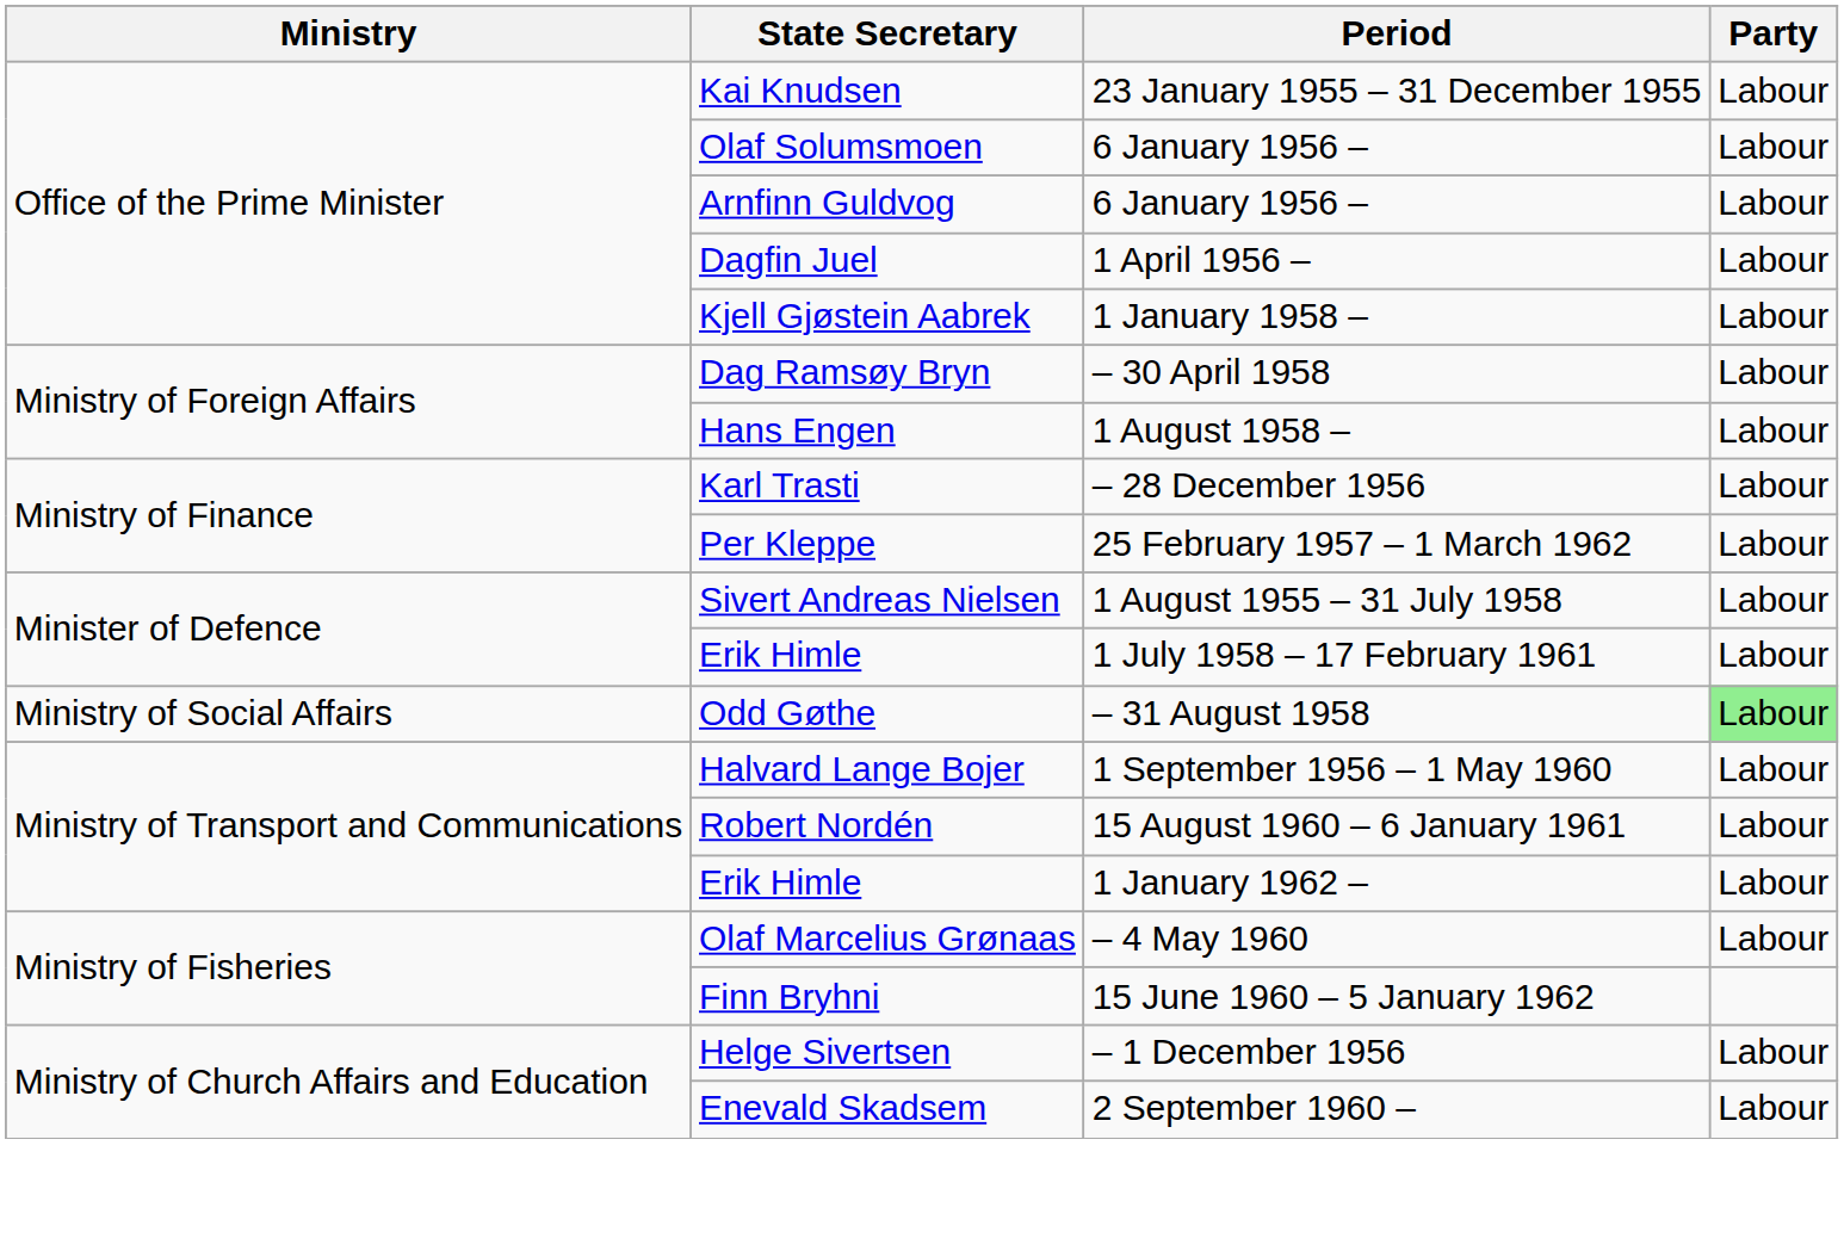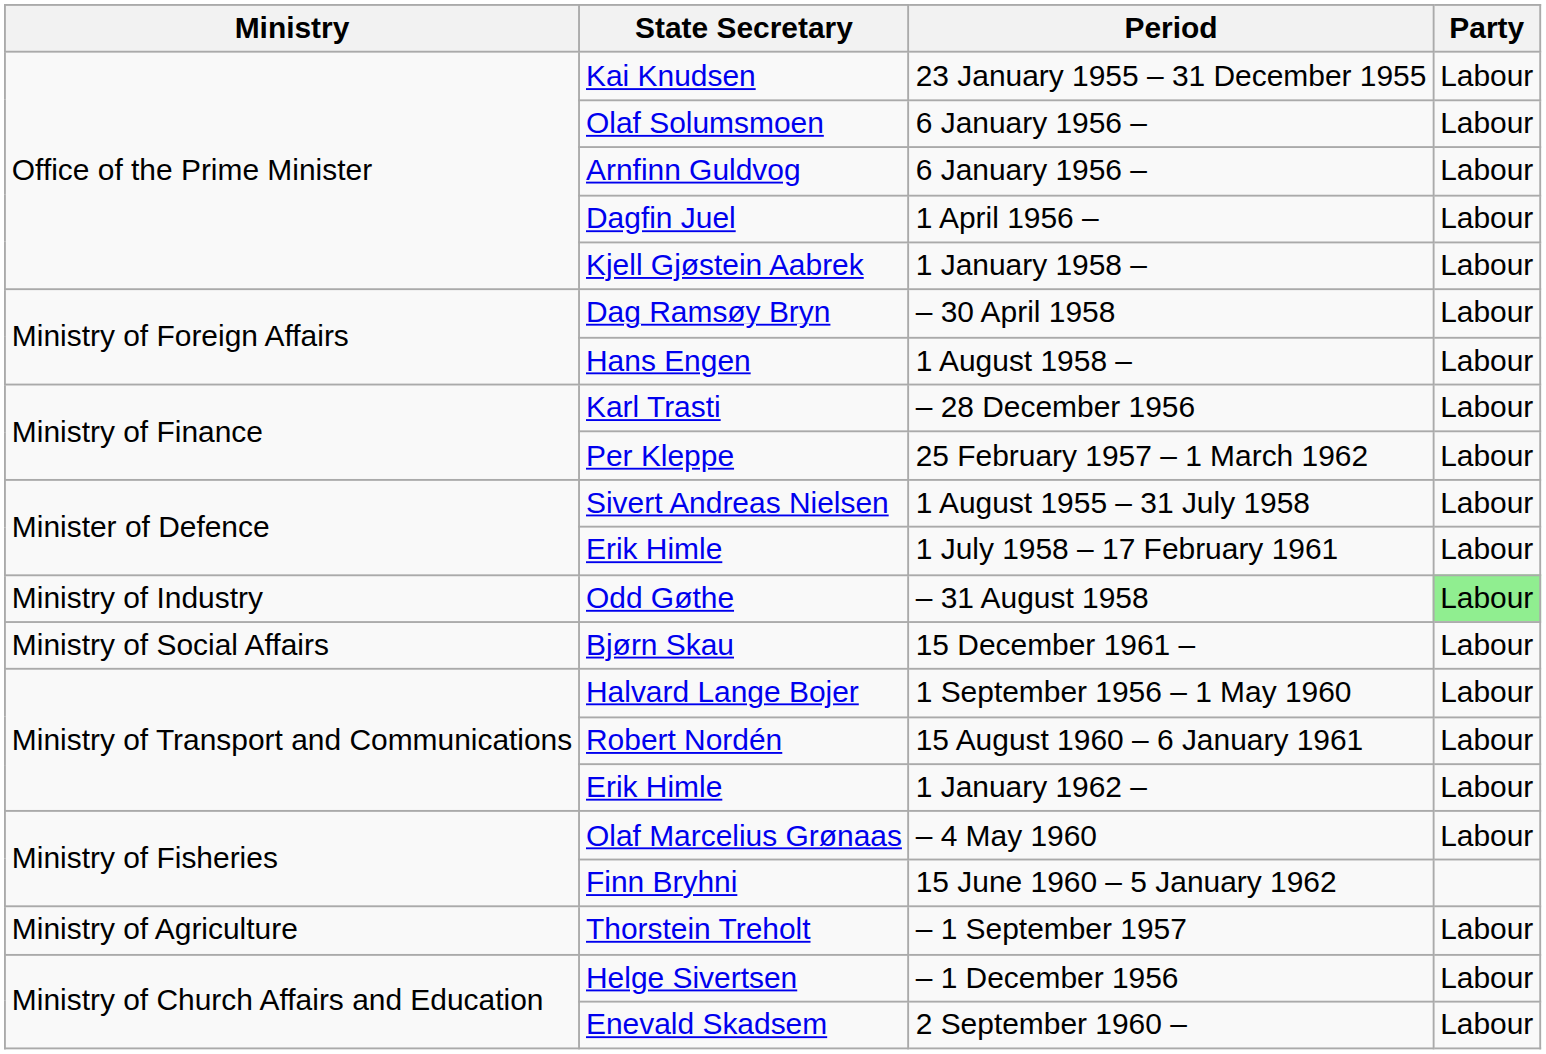 <table class="wikitable">
 <tr>
 <th>Ministry</th>
 <th>State Secretary</th>
 <th>Period</th>
 <th>Party</th>
 </tr>
 <tr>
 <td rowspan=5>Office of the Prime Minister</td>
 <td><a href='#'>Kai Knudsen</a></td>
 <td>23 January 1955 – 31 December 1955</td>
 <td>Labour</td>
 </tr>
 <tr>
 <td><a href='#'>Olaf Solumsmoen</a></td>
 <td>6 January 1956 –</td>
 <td>Labour</td>
 </tr>
 <tr>
 <td><a href='#'>Arnfinn Guldvog</a></td>
 <td>6 January 1956 –</td>
 <td>Labour</td>
 </tr>
 <tr>
 <td><a href='#'>Dagfin Juel</a></td>
 <td>1 April 1956 –</td>
 <td>Labour</td>
 </tr>
 <tr>
 <td><a href='#'>Kjell Gjøstein Aabrek</a></td>
 <td>1 January 1958 –</td>
 <td>Labour</td>
 </tr>
 <tr>
 <td rowspan=2>Ministry of Foreign Affairs</td>
 <td><a href='#'>Dag Ramsøy Bryn</a></td>
 <td>– 30 April 1958</td>
 <td>Labour</td>
 </tr>
 <tr>
 <td><a href='#'>Hans Engen</a></td>
 <td>1 August 1958 –</td>
 <td>Labour</td>
 </tr>
 <tr>
 <td rowspan=2>Ministry of Finance</td>
 <td><a href='#'>Karl Trasti</a></td>
 <td>– 28 December 1956</td>
 <td>Labour</td>
 </tr>
 <tr>
 <td><a href='#'>Per Kleppe</a></td>
 <td>25 February 1957 – 1 March 1962</td>
 <td>Labour</td>
 </tr>
 <tr>
 <td rowspan=2>Minister of Defence</td>
 <td><a href='#'>Sivert Andreas Nielsen</a></td>
 <td>1 August 1955 – 31 July 1958</td>
 <td>Labour</td>
 </tr>
 <tr>
 <td><a href='#'>Erik Himle</a></td>
 <td>1 July 1958 – 17 February 1961</td>
 <td>Labour</td>
 </tr>
 <tr>
-<td>Ministry of Social Affairs</td>
+<td>Ministry of Industry</td>
 <td><a href='#'>Odd Gøthe</a></td>
 <td>– 31 August 1958</td>
 <td style="background: lightgreen;">Labour</td>
+</tr>
+<tr>
+<td>Ministry of Social Affairs</td>
+<td><a href='#'>Bjørn Skau</a></td>
+<td>15 December 1961 –</td>
+<td>Labour</td>
 </tr>
 <tr>
 <td rowspan=3>Ministry of Transport and Communications</td>
 <td><a href='#'>Halvard Lange Bojer</a></td>
 <td>1 September 1956 – 1 May 1960</td>
 <td>Labour</td>
 </tr>
 <tr>
 <td><a href='#'>Robert Nordén</a></td>
 <td>15 August 1960 – 6 January 1961</td>
 <td>Labour</td>
 </tr>
 <tr>
 <td><a href='#'>Erik Himle</a></td>
 <td>1 January 1962 –</td>
 <td>Labour</td>
 </tr>
 <tr>
 <td rowspan=2>Ministry of Fisheries</td>
 <td><a href='#'>Olaf Marcelius Grønaas</a></td>
 <td>– 4 May 1960</td>
 <td>Labour</td>
 </tr>
 <tr>
 <td><a href='#'>Finn Bryhni</a></td>
 <td>15 June 1960 – 5 January 1962</td>
 </tr>
 <tr>
+<td>Ministry of Agriculture</td>
+<td><a href='#'>Thorstein Treholt</a></td>
+<td>– 1 September 1957</td>
+<td>Labour</td>
+</tr>
+<tr>
 <td rowspan=2>Ministry of Church Affairs and Education</td>
 <td><a href='#'>Helge Sivertsen</a></td>
 <td>– 1 December 1956</td>
 <td>Labour</td>
 </tr>
 <tr>
 <td><a href='#'>Enevald Skadsem</a></td>
 <td>2 September 1960 –</td>
 <td>Labour</td>
 </tr>
 </table>
